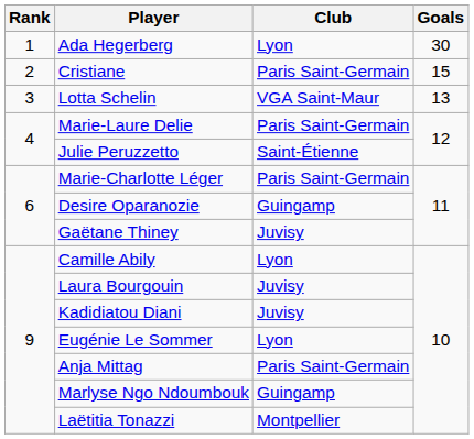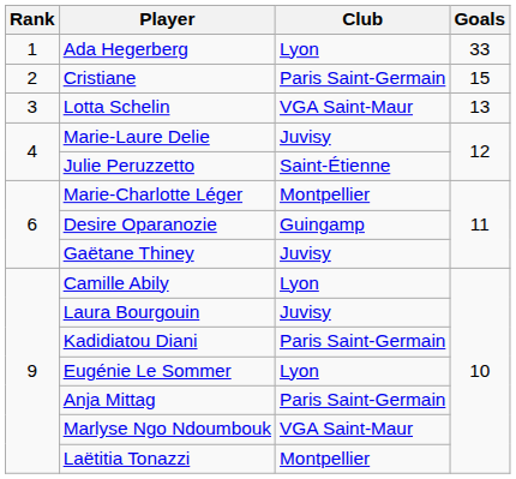 <table class="wikitable" style="text-align:center">
 <tr>
 <th>Rank</th>
 <th>Player</th>
 <th>Club</th>
 <th>Goals</th>
 </tr>
 <tr>
 <td>1</td>
 <td align="left"> <a href='#'>Ada Hegerberg</a></td>
 <td align="left"><a href='#'>Lyon</a></td>
-<td>30</td>
+<td>33</td>
 </tr>
 <tr>
 <td>2</td>
 <td align="left"> <a href='#'>Cristiane</a></td>
 <td align="left"><a href='#'>Paris Saint-Germain</a></td>
 <td>15</td>
 </tr>
 <tr>
 <td>3</td>
 <td align="left"> <a href='#'>Lotta Schelin</a></td>
 <td align="left"><a href='#'>VGA Saint-Maur</a></td>
 <td>13</td>
 </tr>
 <tr>
 <td rowspan=2>4</td>
 <td align="left"> <a href='#'>Marie-Laure Delie</a></td>
-<td align="left"><a href='#'>Paris Saint-Germain</a></td>
+<td align="left"><a href='#'>Juvisy</a></td>
 <td rowspan=2>12</td>
 </tr>
 <tr>
 <td align="left"> <a href='#'>Julie Peruzzetto</a></td>
 <td align="left"><a href='#'>Saint-Étienne</a></td>
 </tr>
 <tr>
 <td rowspan=3>6</td>
 <td align="left"> <a href='#'>Marie-Charlotte Léger</a></td>
-<td align="left"><a href='#'>Paris Saint-Germain</a></td>
+<td align="left"><a href='#'>Montpellier</a></td>
 <td rowspan=3>11</td>
 </tr>
 <tr>
 <td align="left"> <a href='#'>Desire Oparanozie</a></td>
 <td align="left"><a href='#'>Guingamp</a></td>
 </tr>
 <tr>
 <td align="left"> <a href='#'>Gaëtane Thiney</a></td>
 <td align="left"><a href='#'>Juvisy</a></td>
 </tr>
 <tr>
 <td rowspan=7>9</td>
 <td align="left"> <a href='#'>Camille Abily</a></td>
 <td align="left"><a href='#'>Lyon</a></td>
 <td rowspan=7>10</td>
 </tr>
 <tr>
 <td align="left"> <a href='#'>Laura Bourgouin</a></td>
 <td align="left"><a href='#'>Juvisy</a></td>
 </tr>
 <tr>
 <td align="left"> <a href='#'>Kadidiatou Diani</a></td>
-<td align="left"><a href='#'>Juvisy</a></td>
+<td align="left"><a href='#'>Paris Saint-Germain</a></td>
 </tr>
 <tr>
 <td align="left"> <a href='#'>Eugénie Le Sommer</a></td>
 <td align="left"><a href='#'>Lyon</a></td>
 </tr>
 <tr>
 <td align="left"> <a href='#'>Anja Mittag</a></td>
 <td align="left"><a href='#'>Paris Saint-Germain</a></td>
 </tr>
 <tr>
 <td align="left"> <a href='#'>Marlyse Ngo Ndoumbouk</a></td>
-<td align="left"><a href='#'>Guingamp</a></td>
+<td align="left"><a href='#'>VGA Saint-Maur</a></td>
 </tr>
 <tr>
 <td align="left"> <a href='#'>Laëtitia Tonazzi</a></td>
 <td align="left"><a href='#'>Montpellier</a></td>
 </tr>
 </table>
